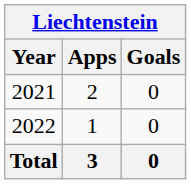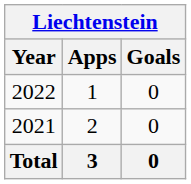 <table class="wikitable" style="text-align:center">
 <tr>
 <th colspan="3"><a href='#'>Liechtenstein</a></th>
 </tr>
 <tr>
 <th>Year</th>
 <th>Apps</th>
 <th>Goals</th>
 </tr>
 <tr>
-<td>2021</td>
-<td>2</td>
+<td>2022</td>
+<td>1</td>
 <td>0</td>
 </tr>
 <tr>
-<td>2022</td>
-<td>1</td>
+<td>2021</td>
+<td>2</td>
 <td>0</td>
 </tr>
 <tr>
 <th colspan="1">Total</th>
 <th>3</th>
 <th>0</th>
 </tr>
 </table>
